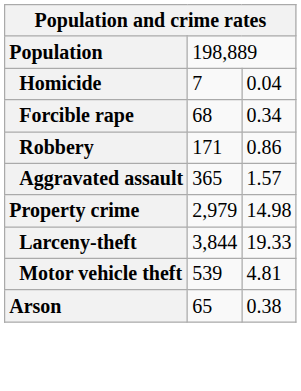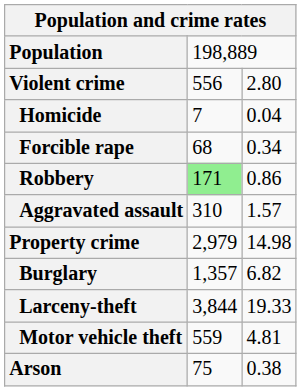 <table class="wikitable mw-collapsible collapsible collapsed">
 <tr>
 <th colspan="3">Population and crime rates</th>
 </tr>
 <tr>
 <th scope="row" style="text-align: left;">Population</th>
 <td colspan="2">198,889</td>
+</tr>
+<tr>
+<th scope="row" style="text-align: left;">Violent crime</th>
+<td>556</td>
+<td>2.80</td>
 </tr>
 <tr>
 <th scope="row" style="text-align: left;">  Homicide</th>
 <td>7</td>
 <td>0.04</td>
 </tr>
 <tr>
 <th scope="row" style="text-align: left;">  Forcible rape</th>
 <td>68</td>
 <td>0.34</td>
 </tr>
 <tr>
 <th scope="row" style="text-align: left;">  Robbery</th>
-<td>171</td>
+<td style="background: lightgreen;">171</td>
 <td>0.86</td>
 </tr>
 <tr>
 <th scope="row" style="text-align: left;">  Aggravated assault</th>
-<td>365</td>
+<td>310</td>
 <td>1.57</td>
 </tr>
 <tr>
 <th scope="row" style="text-align: left;">Property crime</th>
 <td>2,979</td>
 <td>14.98</td>
 </tr>
 <tr>
+<th scope="row" style="text-align: left;">  Burglary</th>
+<td>1,357</td>
+<td>6.82</td>
+</tr>
+<tr>
 <th scope="row" style="text-align: left;">  Larceny-theft</th>
 <td>3,844</td>
 <td>19.33</td>
 </tr>
 <tr>
 <th scope="row" style="text-align: left;">  Motor vehicle theft</th>
-<td>539</td>
+<td>559</td>
 <td>4.81</td>
 </tr>
 <tr>
 <th scope="row" style="text-align: left;">Arson</th>
-<td>65</td>
+<td>75</td>
 <td>0.38</td>
 </tr>
 </table>
